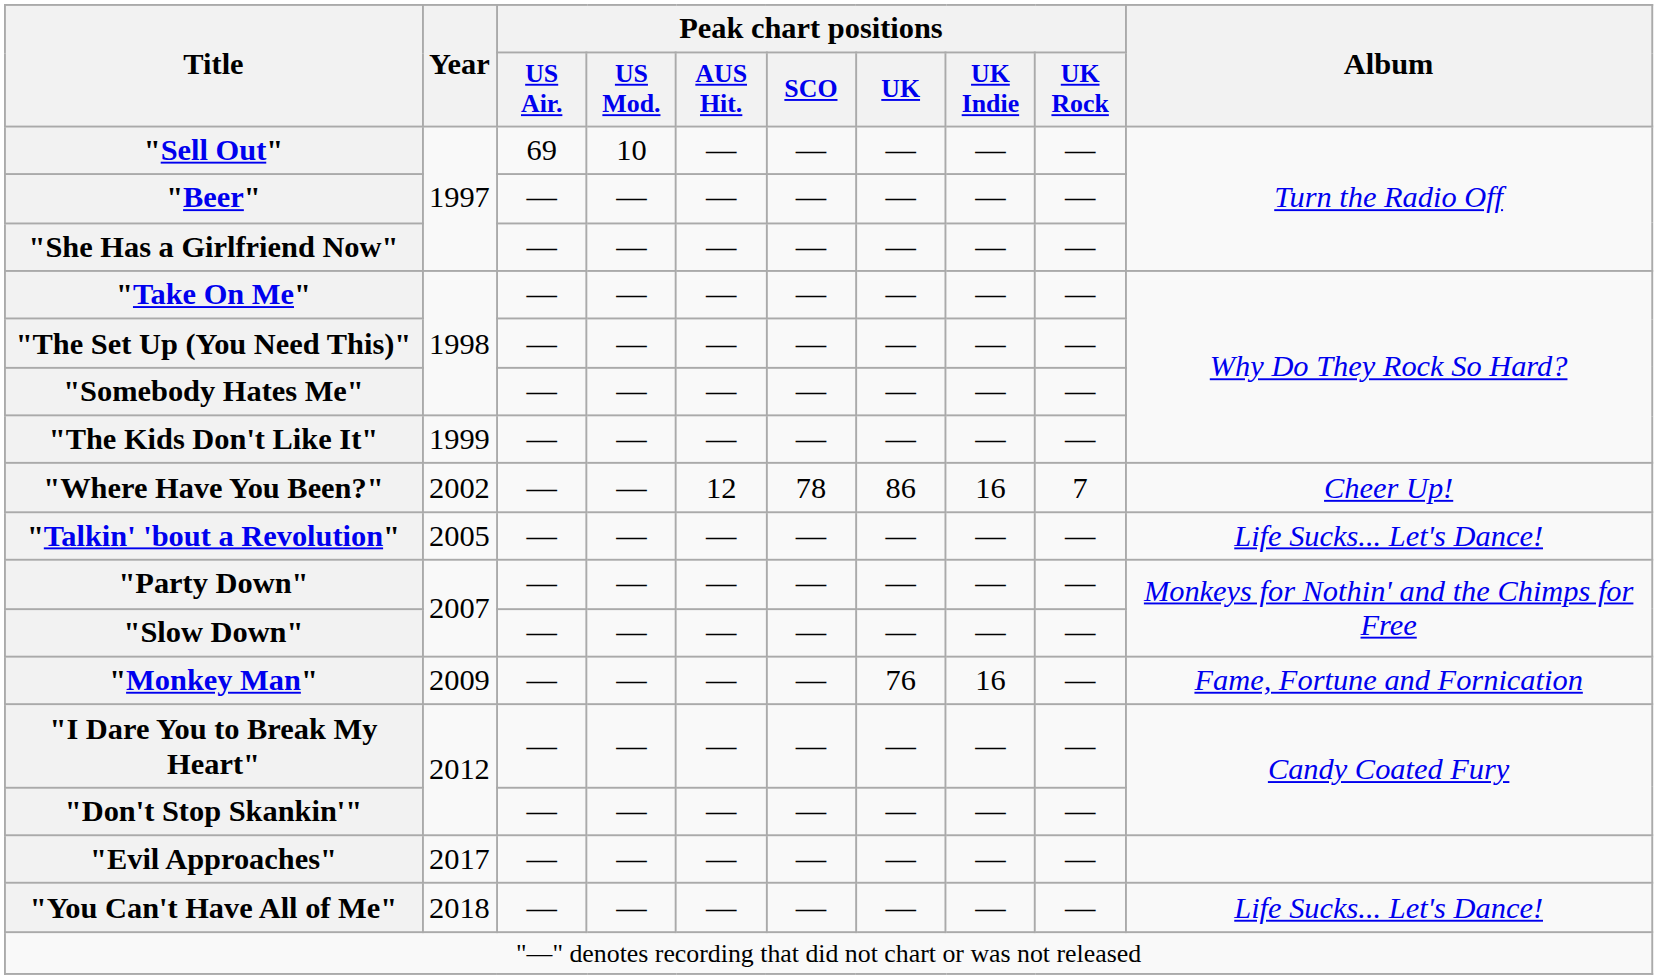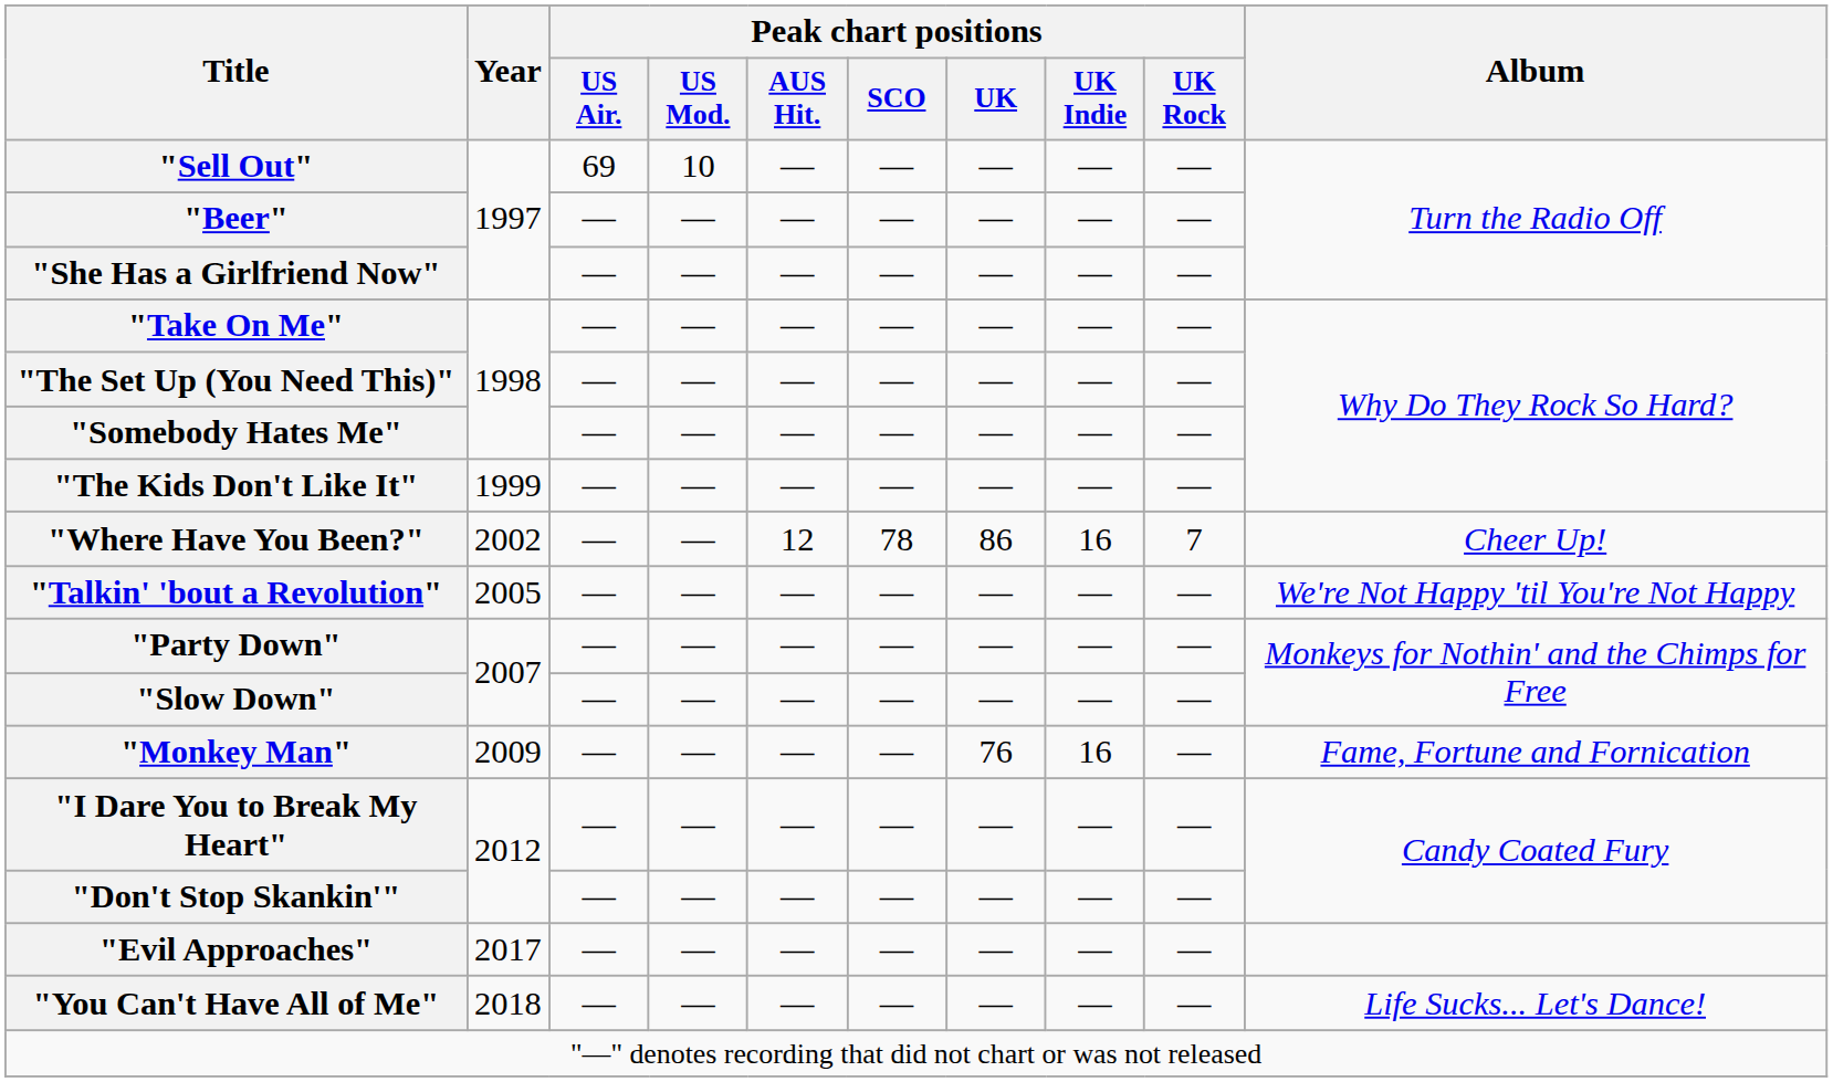 <table class="wikitable plainrowheaders" style="text-align:center;">
 <tr>
 <th scope="col" rowspan="2">Title</th>
 <th scope="col" rowspan="2">Year</th>
 <th scope="col" colspan="7">Peak chart positions</th>
 <th scope="col" rowspan="2">Album</th>
 </tr>
 <tr>
 <th scope="col" style="width:3em;font-size:85%;"><a href='#'>US<br>Air.</a><br></th>
 <th scope="col" style="width:3em;font-size:85%;"><a href='#'>US<br>Mod.</a><br></th>
 <th scope="col" style="width:3em;font-size:85%;"><a href='#'>AUS<br>Hit.</a><br></th>
 <th scope="col" style="width:3em;font-size:85%;"><a href='#'>SCO</a><br></th>
 <th scope="col" style="width:3em;font-size:85%;"><a href='#'>UK</a><br></th>
 <th scope="col" style="width:3em;font-size:85%;"><a href='#'>UK<br>Indie</a><br></th>
 <th scope="col" style="width:3em;font-size:85%;"><a href='#'>UK<br>Rock</a><br></th>
 </tr>
 <tr>
 <th scope="row">"<a href='#'>Sell Out</a>"</th>
 <td rowspan="3">1997</td>
 <td>69</td>
 <td>10</td>
 <td>—</td>
 <td>—</td>
 <td>—</td>
 <td>—</td>
 <td>—</td>
 <td rowspan="3"><em><a href='#'>Turn the Radio Off</a></em></td>
 </tr>
 <tr>
 <th scope="row">"<a href='#'>Beer</a>"</th>
 <td>—</td>
 <td>—</td>
 <td>—</td>
 <td>—</td>
 <td>—</td>
 <td>—</td>
 <td>—</td>
 </tr>
 <tr>
 <th scope="row">"She Has a Girlfriend Now"</th>
 <td>—</td>
 <td>—</td>
 <td>—</td>
 <td>—</td>
 <td>—</td>
 <td>—</td>
 <td>—</td>
 </tr>
 <tr>
 <th scope="row">"<a href='#'>Take On Me</a>"</th>
 <td rowspan="3">1998</td>
 <td>—</td>
 <td>—</td>
 <td>—</td>
 <td>—</td>
 <td>—</td>
 <td>—</td>
 <td>—</td>
 <td rowspan="4"><em><a href='#'>Why Do They Rock So Hard?</a></em></td>
 </tr>
 <tr>
 <th scope="row">"The Set Up (You Need This)"</th>
 <td>—</td>
 <td>—</td>
 <td>—</td>
 <td>—</td>
 <td>—</td>
 <td>—</td>
 <td>—</td>
 </tr>
 <tr>
 <th scope="row">"Somebody Hates Me"</th>
 <td>—</td>
 <td>—</td>
 <td>—</td>
 <td>—</td>
 <td>—</td>
 <td>—</td>
 <td>—</td>
 </tr>
 <tr>
 <th scope="row">"The Kids Don't Like It"</th>
 <td>1999</td>
 <td>—</td>
 <td>—</td>
 <td>—</td>
 <td>—</td>
 <td>—</td>
 <td>—</td>
 <td>—</td>
 </tr>
 <tr>
 <th scope="row">"Where Have You Been?"</th>
 <td>2002</td>
 <td>—</td>
 <td>—</td>
 <td>12</td>
 <td>78</td>
 <td>86</td>
 <td>16</td>
 <td>7</td>
 <td><em><a href='#'>Cheer Up!</a></em></td>
 </tr>
 <tr>
 <th scope="row">"<a href='#'>Talkin' 'bout a Revolution</a>"</th>
 <td>2005</td>
 <td>—</td>
 <td>—</td>
 <td>—</td>
 <td>—</td>
 <td>—</td>
 <td>—</td>
 <td>—</td>
-<td><em><a href='#'>Life Sucks... Let's Dance!</a></em></td>
+<td><em><a href='#'>We're Not Happy 'til You're Not Happy</a></em></td>
 </tr>
 <tr>
 <th scope="row">"Party Down"</th>
 <td rowspan="2">2007</td>
 <td>—</td>
 <td>—</td>
 <td>—</td>
 <td>—</td>
 <td>—</td>
 <td>—</td>
 <td>—</td>
 <td rowspan="2"><em><a href='#'>Monkeys for Nothin' and the Chimps for Free</a></em></td>
 </tr>
 <tr>
 <th scope="row">"Slow Down"</th>
 <td>—</td>
 <td>—</td>
 <td>—</td>
 <td>—</td>
 <td>—</td>
 <td>—</td>
 <td>—</td>
 </tr>
 <tr>
 <th scope="row">"<a href='#'>Monkey Man</a>"</th>
 <td>2009</td>
 <td>—</td>
 <td>—</td>
 <td>—</td>
 <td>—</td>
 <td>76</td>
 <td>16</td>
 <td>—</td>
 <td><em><a href='#'>Fame, Fortune and Fornication</a></em></td>
 </tr>
 <tr>
 <th scope="row">"I Dare You to Break My Heart"</th>
 <td rowspan="2">2012</td>
 <td>—</td>
 <td>—</td>
 <td>—</td>
 <td>—</td>
 <td>—</td>
 <td>—</td>
 <td>—</td>
 <td rowspan="2"><em><a href='#'>Candy Coated Fury</a></em></td>
 </tr>
 <tr>
 <th scope="row">"Don't Stop Skankin'"</th>
 <td>—</td>
 <td>—</td>
 <td>—</td>
 <td>—</td>
 <td>—</td>
 <td>—</td>
 <td>—</td>
 </tr>
 <tr>
 <th scope="row">"Evil Approaches"</th>
 <td>2017</td>
 <td>—</td>
 <td>—</td>
 <td>—</td>
 <td>—</td>
 <td>—</td>
 <td>—</td>
 <td>—</td>
 <td></td>
 </tr>
 <tr>
 <th scope="row">"You Can't Have All of Me"</th>
 <td>2018</td>
 <td>—</td>
 <td>—</td>
 <td>—</td>
 <td>—</td>
 <td>—</td>
 <td>—</td>
 <td>—</td>
 <td><em><a href='#'>Life Sucks... Let's Dance!</a></em></td>
 </tr>
 <tr>
 <td colspan="18" style="text-align:center; font-size:85%;">"—" denotes recording that did not chart or was not released</td>
 </tr>
 </table>
